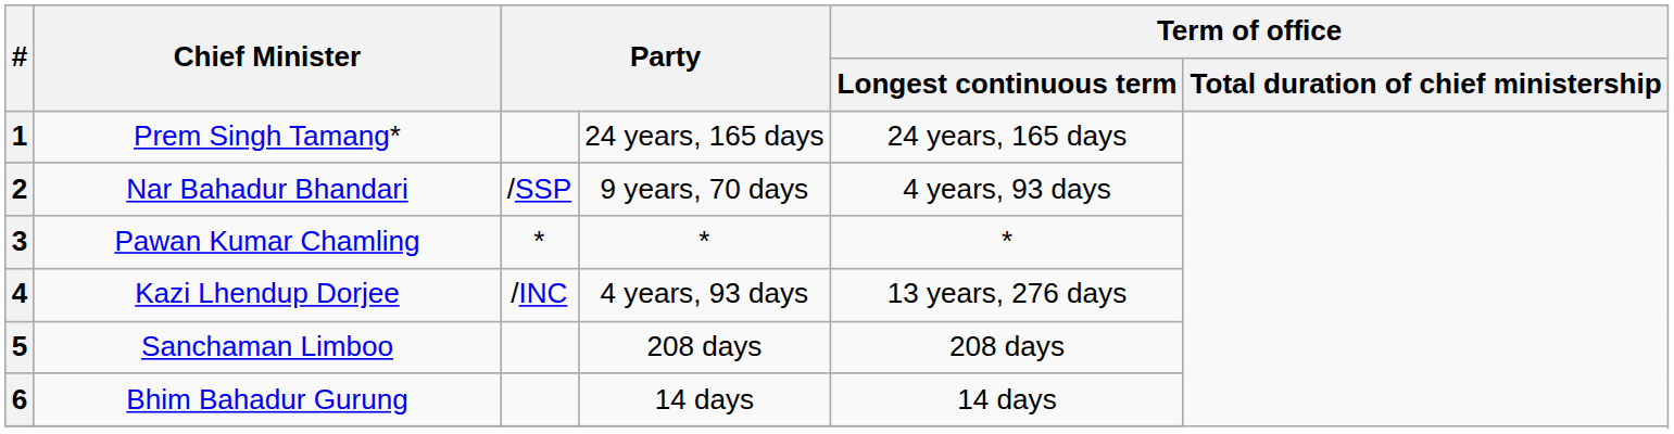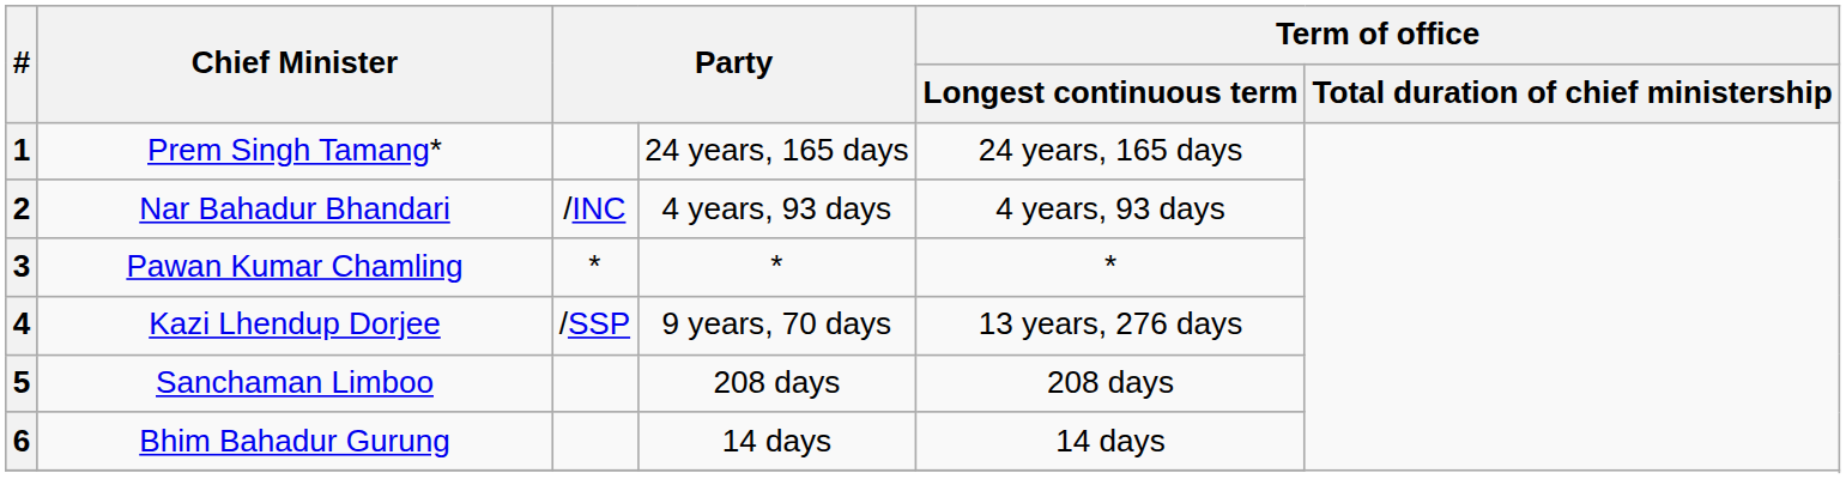 <table class="wikitable sortable" style="line-height:1.4em; text-align:center">
 <tr>
 <th data-sort-type=number rowspan = "2">#</th>
 <th rowspan="2" style="width:16em">Chief Minister</th>
 <th rowspan="2" colspan=2 style="width:8em">Party</th>
 <th colspan="2">Term of office</th>
 </tr>
 <tr>
 <th>Longest continuous term</th>
 <th>Total duration of chief ministership</th>
 </tr>
 <tr>
 <th data-sort-value="1">1</th>
 <td><a href='#'>Prem Singh Tamang</a>*</td>
 <td></td>
 <td>24 years, 165 days</td>
 <td>24 years, 165 days</td>
 </tr>
 <tr>
 <th data-sort-value="2">2</th>
 <td><a href='#'>Nar Bahadur Bhandari</a></td>
-<td>/<a href='#'>SSP</a></td>
-<td>9 years, 70 days</td>
+<td>/<a href='#'>INC</a></td>
+<td>4 years, 93 days</td>
 <td>4 years, 93 days</td>
 </tr>
 <tr>
 <th data-sort-value="3">3</th>
 <td><a href='#'>Pawan Kumar Chamling</a></td>
 <td>*</td>
 <td><strong></strong>*</td>
 <td><strong></strong>*</td>
 </tr>
 <tr>
 <th data-sort-value="4">4</th>
 <td><a href='#'>Kazi Lhendup Dorjee</a></td>
-<td>/<a href='#'>INC</a></td>
-<td>4 years, 93 days</td>
+<td>/<a href='#'>SSP</a></td>
+<td>9 years, 70 days</td>
 <td>13 years, 276 days</td>
 </tr>
 <tr>
 <th data-sort-value="5">5</th>
 <td><a href='#'>Sanchaman Limboo</a></td>
 <td></td>
 <td>208 days</td>
 <td>208 days</td>
 </tr>
 <tr>
 <th data-sort-value="6">6</th>
 <td><a href='#'>Bhim Bahadur Gurung</a></td>
 <td></td>
 <td>14 days</td>
 <td>14 days</td>
 </tr>
 <tr>
 </tr>
 </table>
